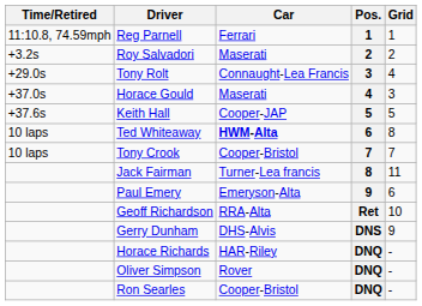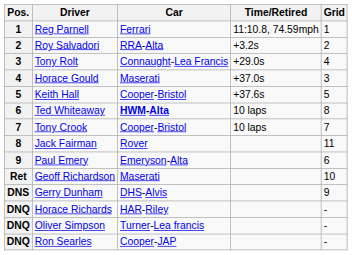 <table class="wikitable" style="font-size: 90%;">
 <tr>
-<th>Time/Retired</th>
+<th>Pos.</th>
 <th>Driver</th>
 <th>Car</th>
-<th>Pos.</th>
+<th>Time/Retired</th>
 <th>Grid</th>
 </tr>
 <tr>
-<td>11:10.8, 74.59mph</td>
+<th>1</th>
 <td> <a href='#'>Reg Parnell</a></td>
 <td><a href='#'>Ferrari</a></td>
-<th>1</th>
+<td>11:10.8, 74.59mph</td>
 <td>1</td>
 </tr>
 <tr>
+<th>2</th>
+<td> <a href='#'>Roy Salvadori</a></td>
+<td><a href='#'>RRA</a>-<a href='#'>Alta</a></td>
 <td>+3.2s</td>
-<td> <a href='#'>Roy Salvadori</a></td>
-<td><a href='#'>Maserati</a></td>
-<th>2</th>
 <td>2</td>
 </tr>
 <tr>
-<td>+29.0s</td>
+<th>3</th>
 <td> <a href='#'>Tony Rolt</a></td>
 <td><a href='#'>Connaught</a>-<a href='#'>Lea Francis</a></td>
-<th>3</th>
+<td>+29.0s</td>
 <td>4</td>
 </tr>
 <tr>
-<td>+37.0s</td>
+<th>4</th>
 <td> <a href='#'>Horace Gould</a></td>
 <td><a href='#'>Maserati</a></td>
-<th>4</th>
+<td>+37.0s</td>
 <td>3</td>
 </tr>
 <tr>
+<th>5</th>
+<td> <a href='#'>Keith Hall</a></td>
+<td><a href='#'>Cooper</a>-<a href='#'>Bristol</a></td>
 <td>+37.6s</td>
-<td> <a href='#'>Keith Hall</a></td>
-<td><a href='#'>Cooper</a>-<a href='#'>JAP</a></td>
-<th>5</th>
 <td>5</td>
 </tr>
 <tr>
-<td>10 laps</td>
+<th>6</th>
 <td> <a href='#'>Ted Whiteaway</a></td>
 <td><strong><a href='#'>HWM</a>-<a href='#'>Alta</a></strong></td>
-<th>6</th>
+<td>10 laps</td>
 <td>8</td>
 </tr>
 <tr>
-<td>10 laps</td>
+<th>7</th>
 <td> <a href='#'>Tony Crook</a></td>
 <td><a href='#'>Cooper</a>-<a href='#'>Bristol</a></td>
-<th>7</th>
+<td>10 laps</td>
 <td>7</td>
 </tr>
 <tr>
+<th>8</th>
+<td> <a href='#'>Jack Fairman</a></td>
+<td><a href='#'>Rover</a></td>
 <td></td>
-<td> <a href='#'>Jack Fairman</a></td>
-<td><a href='#'>Turner</a>-<a href='#'>Lea francis</a></td>
-<th>8</th>
 <td>11</td>
 </tr>
 <tr>
-<td></td>
+<th>9</th>
 <td> <a href='#'>Paul Emery</a></td>
 <td><a href='#'>Emeryson</a>-<a href='#'>Alta</a></td>
-<th>9</th>
+<td></td>
 <td>6</td>
 </tr>
 <tr>
+<th>Ret</th>
+<td> <a href='#'>Geoff Richardson</a></td>
+<td><a href='#'>Maserati</a></td>
 <td></td>
-<td> <a href='#'>Geoff Richardson</a></td>
-<td><a href='#'>RRA</a>-<a href='#'>Alta</a></td>
-<th>Ret</th>
 <td>10</td>
 </tr>
 <tr>
-<td></td>
+<th>DNS</th>
 <td> <a href='#'>Gerry Dunham</a></td>
 <td><a href='#'>DHS</a>-<a href='#'>Alvis</a></td>
-<th>DNS</th>
+<td></td>
 <td>9</td>
 </tr>
 <tr>
-<td></td>
+<th>DNQ</th>
 <td> <a href='#'>Horace Richards</a></td>
 <td><a href='#'>HAR</a>-<a href='#'>Riley</a></td>
-<th>DNQ</th>
+<td></td>
 <td>-</td>
 </tr>
 <tr>
+<th>DNQ</th>
+<td> <a href='#'>Oliver Simpson</a></td>
+<td><a href='#'>Turner</a>-<a href='#'>Lea francis</a></td>
 <td></td>
-<td> <a href='#'>Oliver Simpson</a></td>
-<td><a href='#'>Rover</a></td>
-<th>DNQ</th>
 <td>-</td>
 </tr>
 <tr>
+<th>DNQ</th>
+<td> <a href='#'>Ron Searles</a></td>
+<td><a href='#'>Cooper</a>-<a href='#'>JAP</a></td>
 <td></td>
-<td> <a href='#'>Ron Searles</a></td>
-<td><a href='#'>Cooper</a>-<a href='#'>Bristol</a></td>
-<th>DNQ</th>
 <td>-</td>
 </tr>
 </table>
